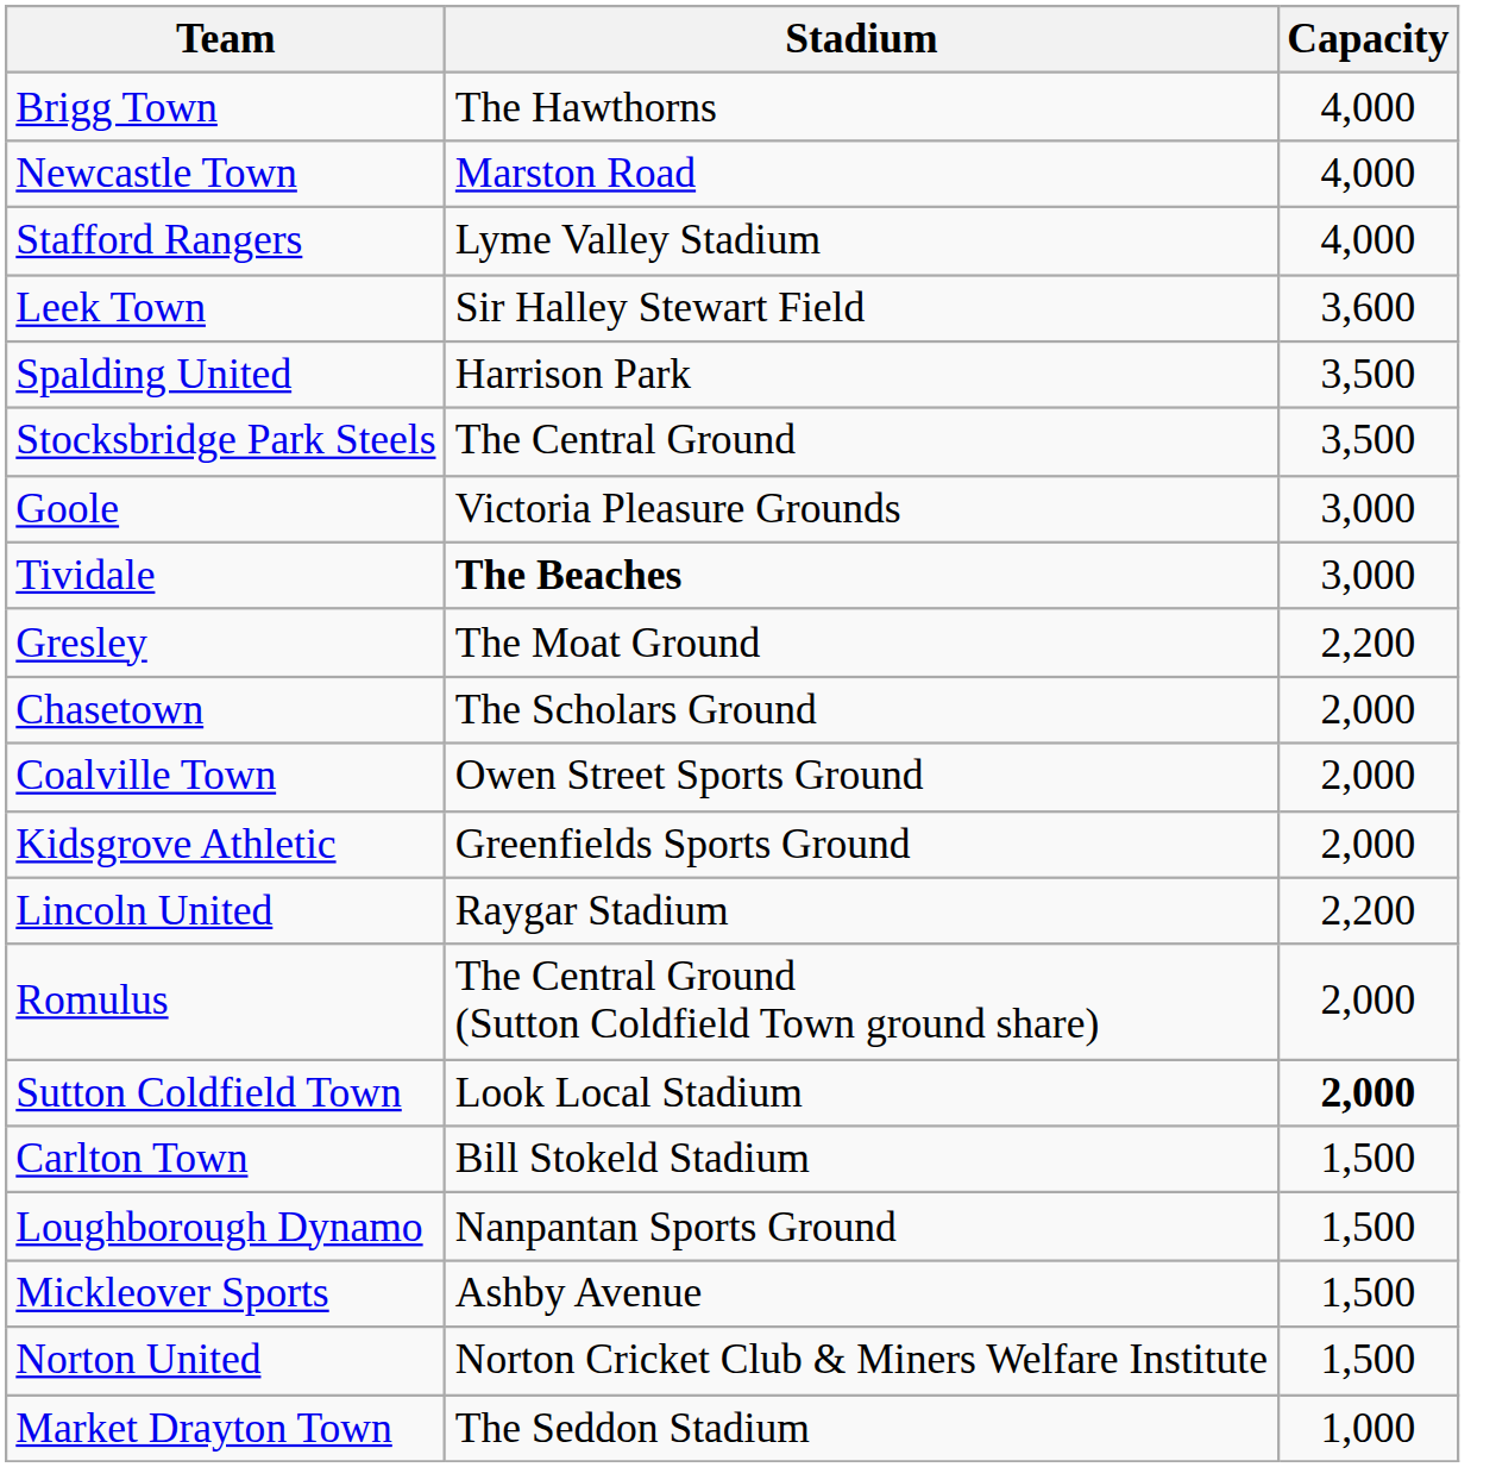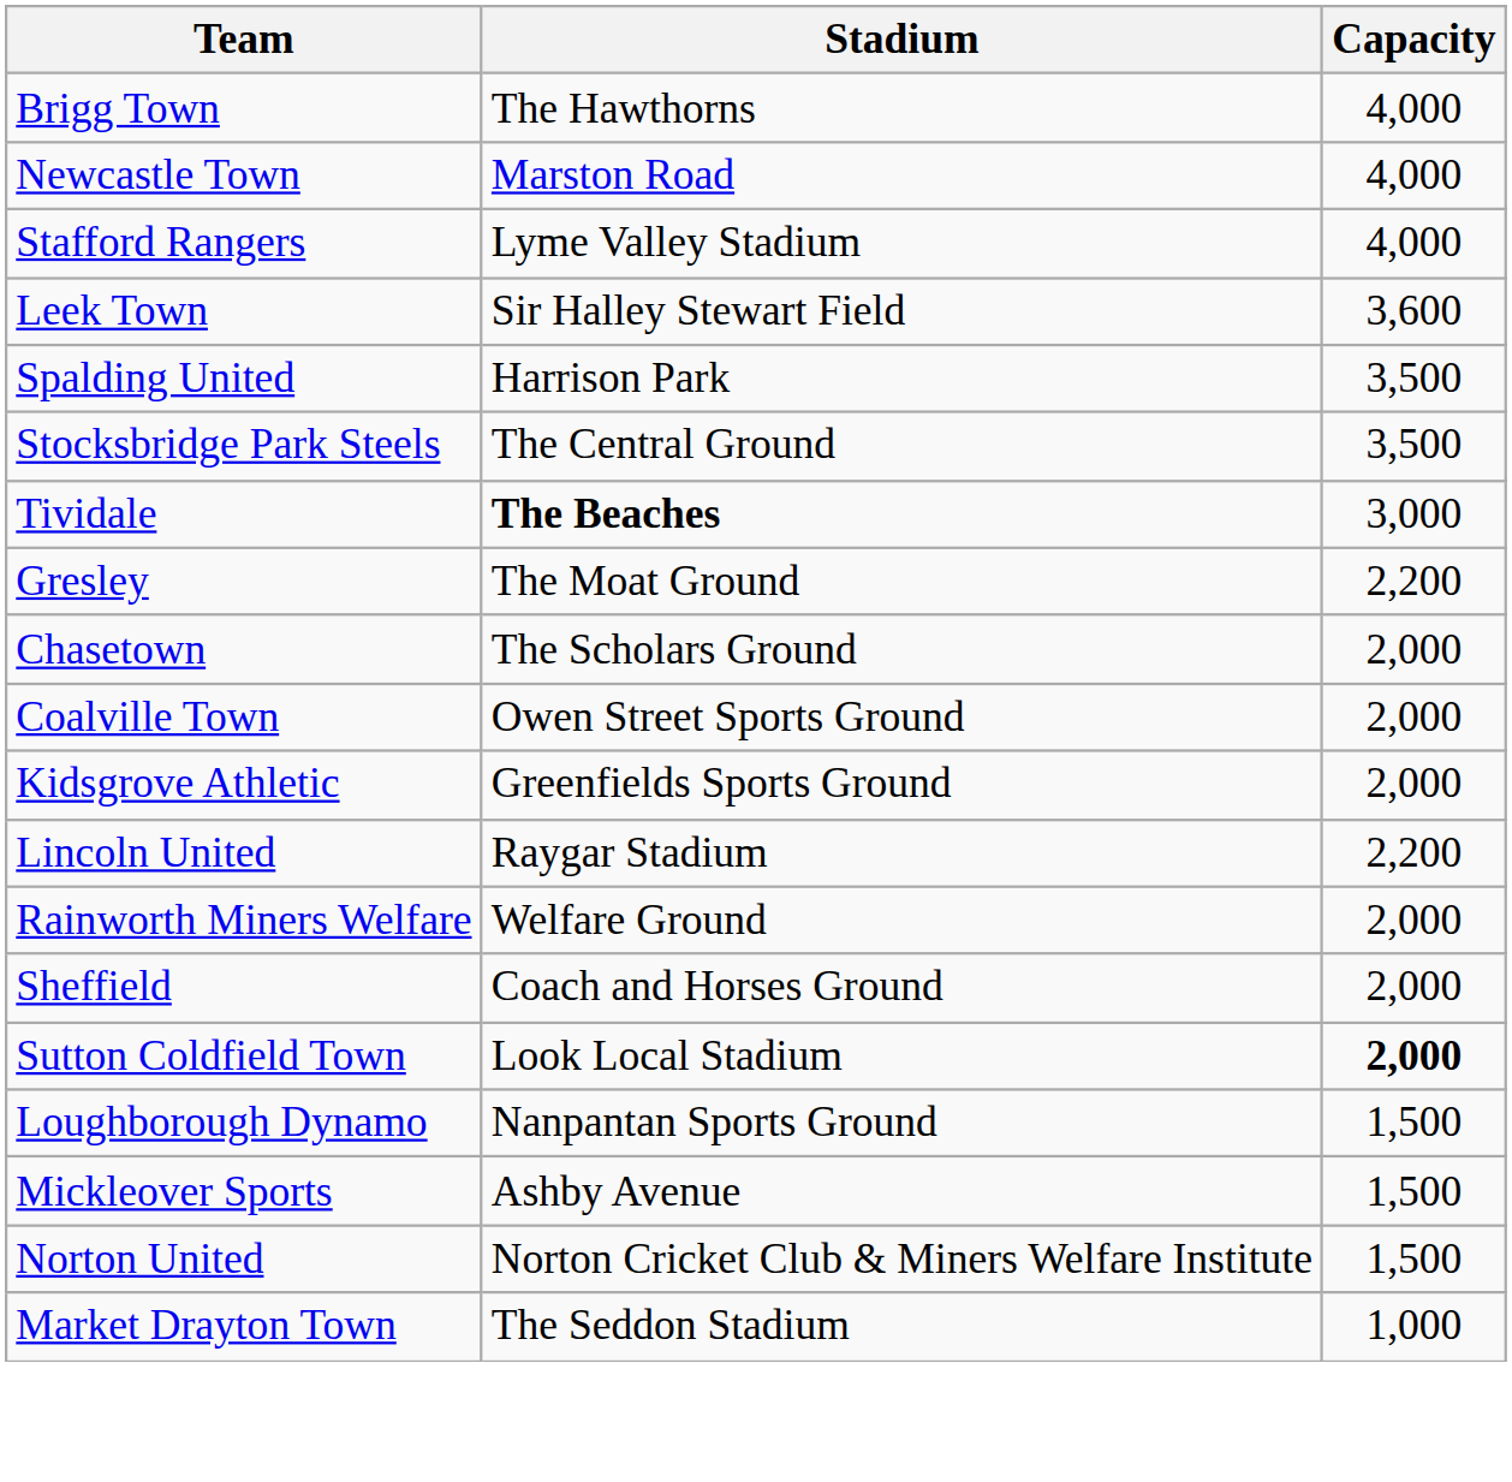 <table class="wikitable sortable">
 <tr>
 <th>Team</th>
 <th>Stadium</th>
 <th>Capacity</th>
 </tr>
 <tr>
 <td><a href='#'>Brigg Town</a></td>
 <td>The Hawthorns</td>
 <td style="text-align:center;">4,000</td>
 </tr>
 <tr>
 <td><a href='#'>Newcastle Town</a></td>
 <td><a href='#'>Marston Road</a></td>
 <td style="text-align:center;">4,000</td>
 </tr>
 <tr>
 <td><a href='#'>Stafford Rangers</a></td>
 <td>Lyme Valley Stadium</td>
 <td style="text-align:center;">4,000</td>
 </tr>
 <tr>
 <td><a href='#'>Leek Town</a></td>
 <td>Sir Halley Stewart Field</td>
 <td style="text-align:center;">3,600</td>
 </tr>
 <tr>
 <td><a href='#'>Spalding United</a></td>
 <td>Harrison Park</td>
 <td style="text-align:center;">3,500</td>
 </tr>
 <tr>
 <td><a href='#'>Stocksbridge Park Steels</a></td>
 <td>The Central Ground</td>
 <td style="text-align:center;">3,500</td>
 </tr>
 <tr>
-<td><a href='#'>Goole</a></td>
-<td>Victoria Pleasure Grounds</td>
-<td style="text-align:center;">3,000</td>
-</tr>
-<tr>
 <td><a href='#'>Tividale</a></td>
 <td><strong>The Beaches</strong></td>
 <td style="text-align:center;">3,000</td>
 </tr>
 <tr>
 <td><a href='#'>Gresley</a></td>
 <td>The Moat Ground</td>
 <td style="text-align:center;">2,200</td>
 </tr>
 <tr>
 <td><a href='#'>Chasetown</a></td>
 <td>The Scholars Ground</td>
 <td style="text-align:center;">2,000</td>
 </tr>
 <tr>
 <td><a href='#'>Coalville Town</a></td>
 <td>Owen Street Sports Ground</td>
 <td style="text-align:center;">2,000</td>
 </tr>
 <tr>
 <td><a href='#'>Kidsgrove Athletic</a></td>
 <td>Greenfields Sports Ground</td>
 <td style="text-align:center;">2,000</td>
 </tr>
 <tr>
 <td><a href='#'>Lincoln United</a></td>
 <td>Raygar Stadium</td>
 <td style="text-align:center;">2,200</td>
 </tr>
 <tr>
-<td><a href='#'>Romulus</a></td>
-<td>The Central Ground <br>(Sutton Coldfield Town ground share)</td>
+<td><a href='#'>Rainworth Miners Welfare</a></td>
+<td>Welfare Ground</td>
+<td style="text-align:center;">2,000</td>
+</tr>
+<tr>
+<td><a href='#'>Sheffield</a></td>
+<td>Coach and Horses Ground</td>
 <td style="text-align:center;">2,000</td>
 </tr>
 <tr>
 <td><a href='#'>Sutton Coldfield Town</a></td>
 <td>Look Local Stadium</td>
 <td style="text-align:center;"><strong>2,000</strong></td>
-</tr>
-<tr>
-<td><a href='#'>Carlton Town</a></td>
-<td>Bill Stokeld Stadium</td>
-<td style="text-align:center;">1,500</td>
 </tr>
 <tr>
 <td><a href='#'>Loughborough Dynamo</a></td>
 <td>Nanpantan Sports Ground</td>
 <td style="text-align:center;">1,500</td>
 </tr>
 <tr>
 <td><a href='#'>Mickleover Sports</a></td>
 <td>Ashby Avenue</td>
 <td style="text-align:center;">1,500</td>
 </tr>
 <tr>
 <td><a href='#'>Norton United</a></td>
 <td>Norton Cricket Club & Miners Welfare Institute</td>
 <td style="text-align:center;">1,500</td>
 </tr>
 <tr>
 <td><a href='#'>Market Drayton Town</a></td>
 <td>The Seddon Stadium</td>
 <td style="text-align:center;">1,000</td>
 </tr>
 </table>
